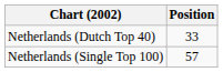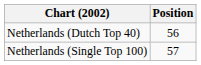 <table class="wikitable sortable">
 <tr>
 <th>Chart (2002)</th>
 <th>Position</th>
 </tr>
 <tr>
 <td>Netherlands (Dutch Top 40)</td>
-<td align="center">33</td>
+<td align="center">56</td>
 </tr>
 <tr>
 <td>Netherlands (Single Top 100)</td>
 <td align="center">57</td>
 </tr>
 </table>
